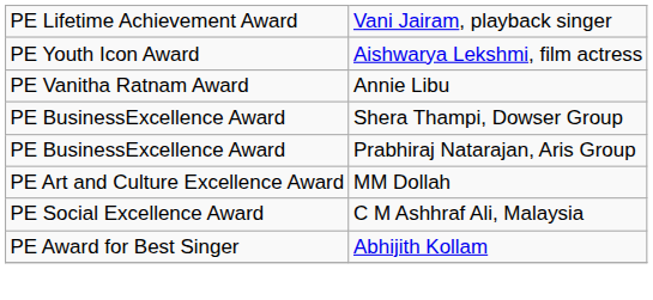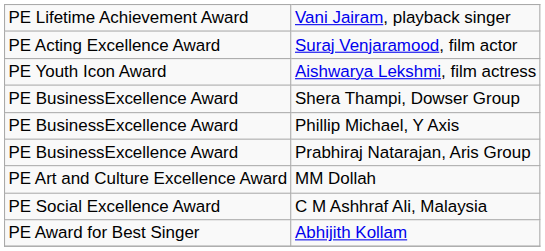 <table class="wikitable">
 <tr>
 <td>PE Lifetime Achievement Award</td>
 <td><a href='#'>Vani Jairam</a>, playback singer</td>
 </tr>
 <tr>
+<td>PE Acting Excellence Award</td>
+<td><a href='#'>Suraj Venjaramood</a>, film actor</td>
+</tr>
+<tr>
 <td>PE Youth Icon Award</td>
 <td><a href='#'>Aishwarya Lekshmi</a>, film actress</td>
 </tr>
 <tr>
-<td>PE Vanitha Ratnam Award</td>
-<td>Annie Libu</td>
+<td>PE BusinessExcellence Award</td>
+<td>Shera Thampi, Dowser Group</td>
 </tr>
 <tr>
 <td>PE BusinessExcellence Award</td>
-<td>Shera Thampi, Dowser Group</td>
+<td>Phillip Michael, Y Axis</td>
 </tr>
 <tr>
 <td>PE BusinessExcellence Award</td>
 <td>Prabhiraj Natarajan, Aris Group</td>
 </tr>
 <tr>
 <td>PE Art and Culture Excellence Award</td>
 <td>MM Dollah</td>
 </tr>
 <tr>
 <td>PE Social Excellence Award</td>
 <td>C M Ashhraf Ali, Malaysia</td>
 </tr>
 <tr>
 <td>PE Award for Best Singer</td>
 <td><a href='#'>Abhijith Kollam</a></td>
 </tr>
 <tr>
 </tr>
 </table>
